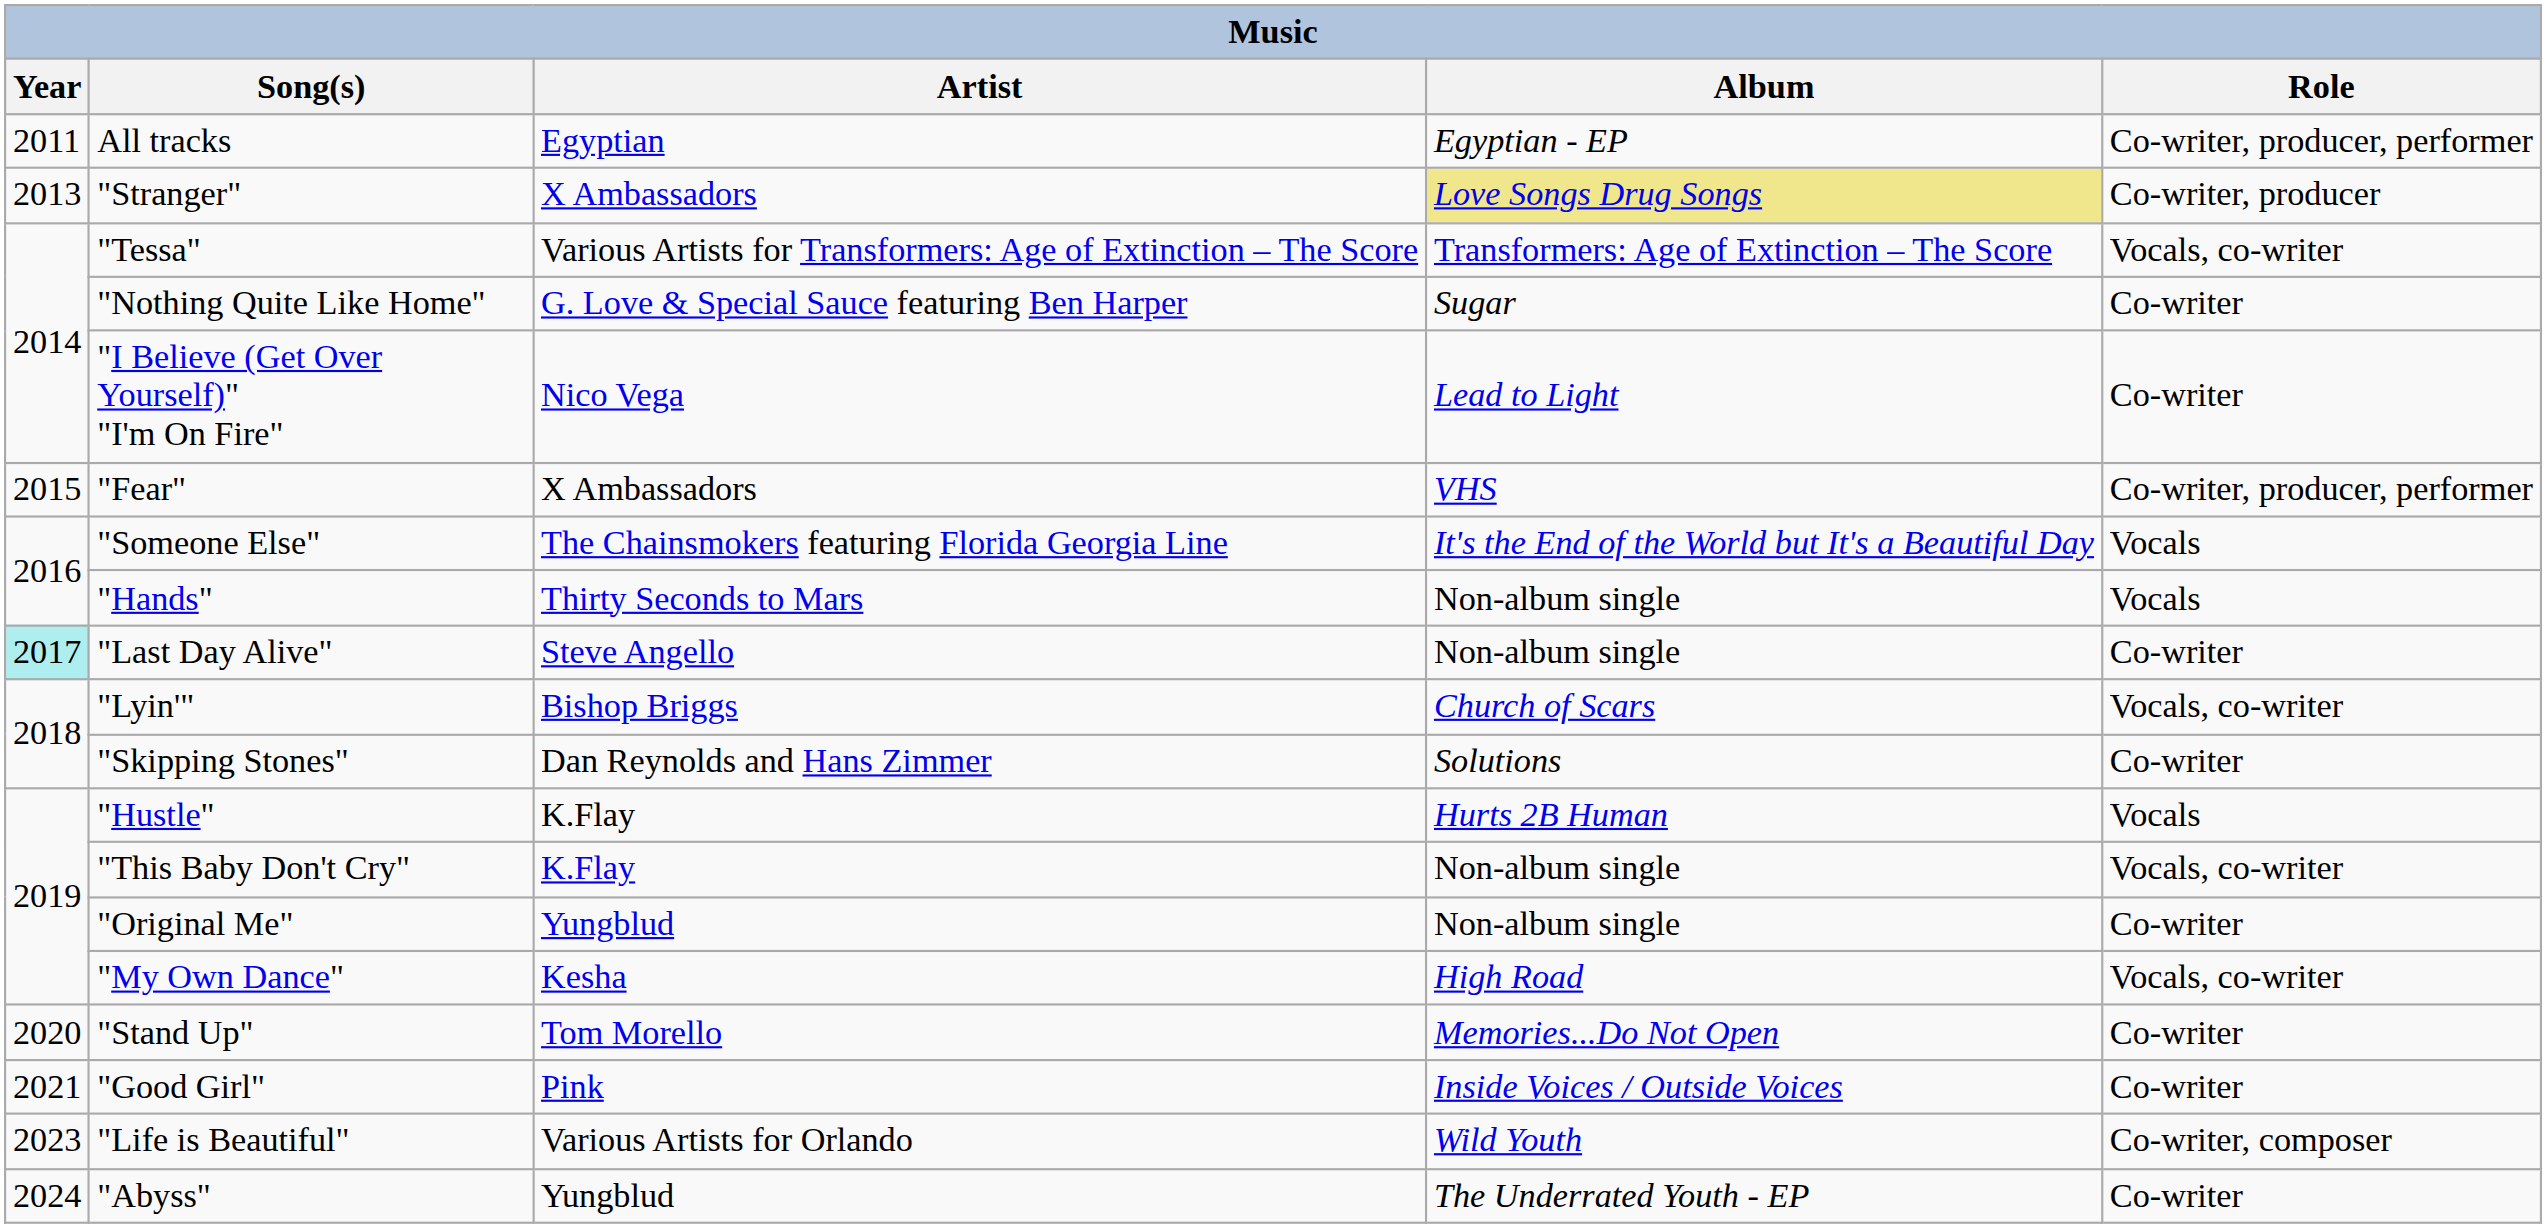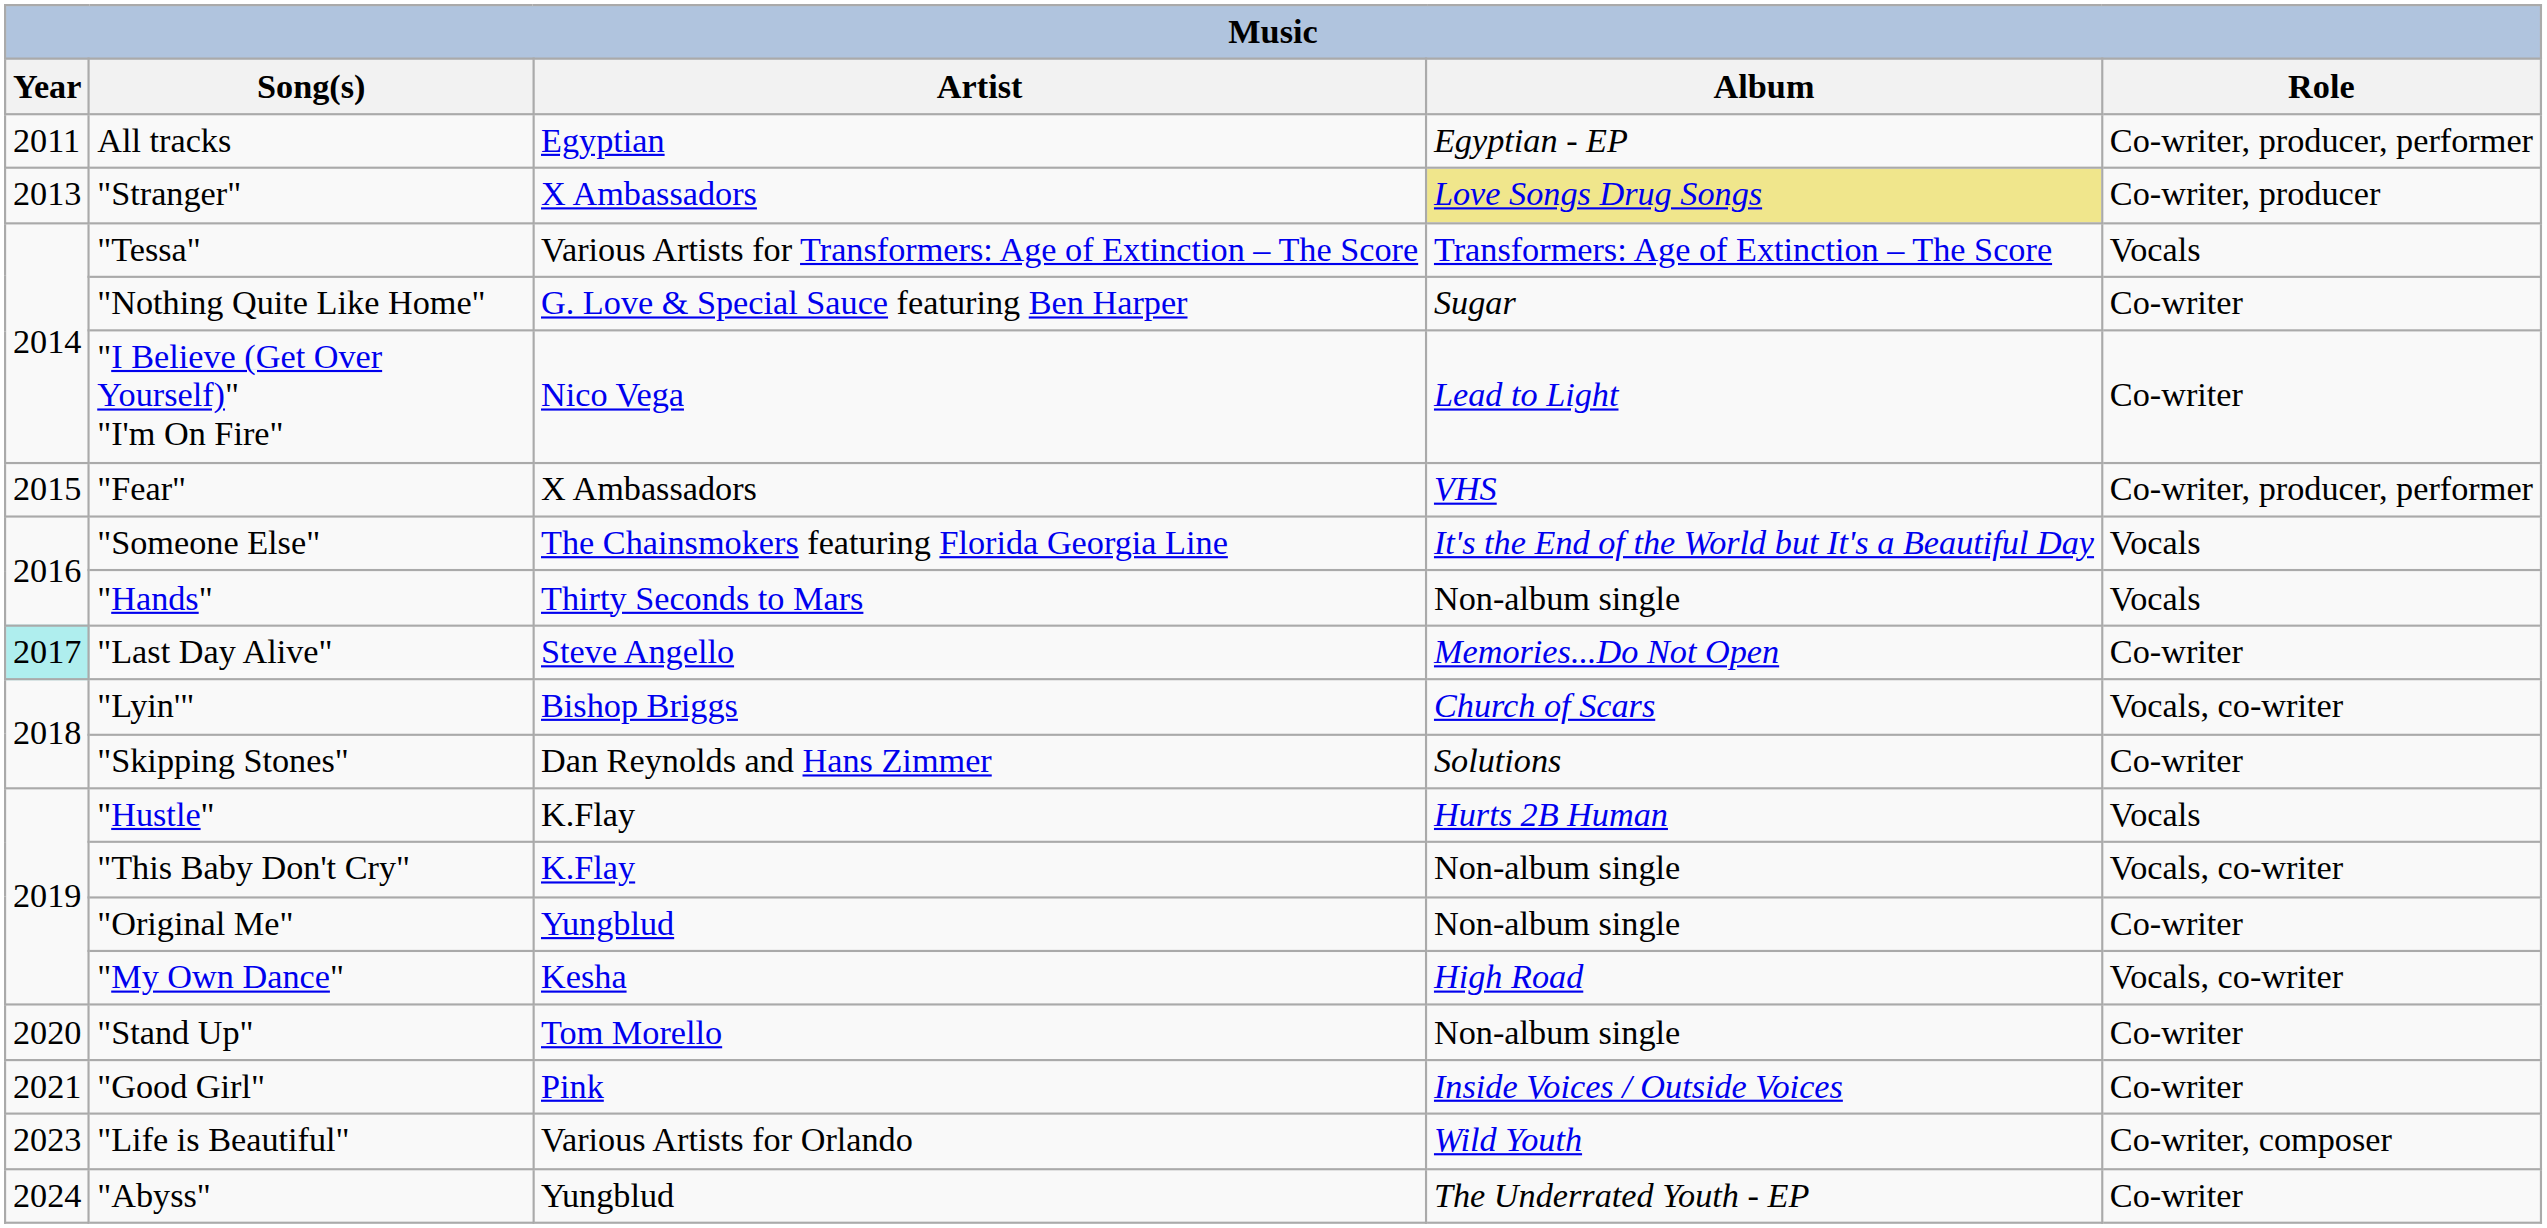 <table class="wikitable">
 <tr style="background:#ccc; text-align:center;">
 <th colspan="5" style="background: LightSteelBlue;">Music</th>
 </tr>
 <tr style="background:#ccc; text-align:center;">
 <th>Year</th>
 <th style="width:200px;">Song(s)</th>
 <th>Artist</th>
 <th>Album</th>
 <th>Role</th>
 </tr>
 <tr>
 <td>2011</td>
 <td>All tracks</td>
 <td><a href='#'>Egyptian</a></td>
 <td><em>Egyptian - EP</em></td>
 <td>Co-writer, producer, performer</td>
 </tr>
 <tr>
 <td rowspan="1">2013</td>
 <td>"Stranger"</td>
 <td><a href='#'>X Ambassadors</a></td>
 <td style="background: khaki;"><em><a href='#'>Love Songs Drug Songs</a></em></td>
 <td>Co-writer, producer</td>
 </tr>
 <tr>
 <td rowspan="3">2014</td>
 <td>"Tessa"</td>
 <td>Various Artists for <a href='#'>Transformers: Age of Extinction – The Score</a></td>
 <td><a href='#'>Transformers: Age of Extinction – The Score</a></td>
-<td>Vocals, co-writer</td>
+<td>Vocals</td>
 </tr>
 <tr>
 <td>"Nothing Quite Like Home"</td>
 <td><a href='#'>G. Love & Special Sauce</a> featuring <a href='#'>Ben Harper</a></td>
 <td><em>Sugar</em></td>
 <td>Co-writer</td>
 </tr>
 <tr>
 <td>"<a href='#'>I Believe (Get Over Yourself)</a>"<br>"I'm On Fire"</td>
 <td><a href='#'>Nico Vega</a></td>
 <td><em><a href='#'>Lead to Light</a></em></td>
 <td>Co-writer</td>
 </tr>
 <tr>
 <td>2015</td>
 <td>"Fear"</td>
 <td>X Ambassadors</td>
 <td><em><a href='#'>VHS</a></em></td>
 <td>Co-writer, producer, performer</td>
 </tr>
 <tr>
 <td rowspan="2">2016</td>
 <td>"Someone Else"</td>
 <td><a href='#'>The Chainsmokers</a> featuring <a href='#'>Florida Georgia Line</a></td>
 <td><em><a href='#'>It's the End of the World but It's a Beautiful Day</a></em></td>
 <td>Vocals</td>
 </tr>
 <tr>
 <td>"<a href='#'>Hands</a>"</td>
 <td><a href='#'>Thirty Seconds to Mars</a></td>
 <td>Non-album single</td>
 <td>Vocals</td>
 </tr>
 <tr>
 <td style="background: paleturquoise;">2017</td>
 <td>"Last Day Alive"</td>
 <td><a href='#'>Steve Angello</a></td>
-<td>Non-album single</td>
+<td><em><a href='#'>Memories...Do Not Open</a></em></td>
 <td>Co-writer</td>
 </tr>
 <tr>
 <td rowspan="2">2018</td>
 <td>"Lyin'"</td>
 <td><a href='#'>Bishop Briggs</a></td>
 <td><em><a href='#'>Church of Scars</a></em></td>
 <td>Vocals, co-writer</td>
 </tr>
 <tr>
 <td>"Skipping Stones"</td>
 <td>Dan Reynolds and <a href='#'>Hans Zimmer</a></td>
 <td><em>Solutions</em></td>
 <td>Co-writer</td>
 </tr>
 <tr>
 <td rowspan="4">2019</td>
 <td>"<a href='#'>Hustle</a>"</td>
 <td>K.Flay</td>
 <td><em><a href='#'>Hurts 2B Human</a></em></td>
 <td>Vocals</td>
 </tr>
 <tr>
 <td>"This Baby Don't Cry"</td>
 <td><a href='#'>K.Flay</a></td>
 <td>Non-album single</td>
 <td>Vocals, co-writer</td>
 </tr>
 <tr>
 <td>"Original Me"</td>
 <td><a href='#'>Yungblud</a></td>
 <td>Non-album single</td>
 <td>Co-writer</td>
 </tr>
 <tr>
 <td>"<a href='#'>My Own Dance</a>"</td>
 <td><a href='#'>Kesha</a></td>
 <td><em><a href='#'>High Road</a></em></td>
 <td>Vocals, co-writer</td>
 </tr>
 <tr>
 <td rowspan="1">2020</td>
 <td>"Stand Up"</td>
 <td><a href='#'>Tom Morello</a></td>
-<td><em><a href='#'>Memories...Do Not Open</a></em></td>
+<td>Non-album single</td>
 <td>Co-writer</td>
 </tr>
 <tr>
 <td rowspan="1">2021</td>
 <td>"Good Girl"</td>
 <td><a href='#'>Pink</a></td>
 <td><em><a href='#'>Inside Voices / Outside Voices</a></em></td>
 <td>Co-writer</td>
 </tr>
 <tr>
 <td rowspan="1">2023</td>
 <td>"Life is Beautiful"</td>
 <td>Various Artists for Orlando</td>
 <td><em><a href='#'>Wild Youth</a></em></td>
 <td>Co-writer, composer</td>
 </tr>
 <tr>
 <td rowspan="1">2024</td>
 <td>"Abyss"</td>
 <td>Yungblud</td>
 <td><em>The Underrated Youth - EP</em></td>
 <td>Co-writer</td>
 </tr>
 </table>
